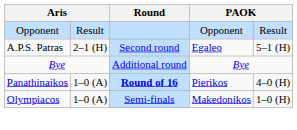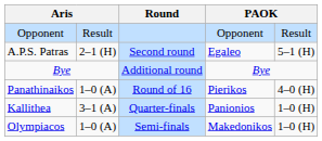 <table class="wikitable" style="text-align:center">
 <tr>
 <th colspan="2">Aris</th>
 <th>Round</th>
 <th colspan="2">PAOK</th>
 </tr>
 <tr style="background:#C1E0FF">
 <td>Opponent</td>
 <td>Result</td>
 <td></td>
 <td>Opponent</td>
 <td>Result</td>
 </tr>
 <tr>
 <td style="text-align:left">A.P.S. Patras</td>
 <td>2–1 (H)</td>
 <td style="background:#C1E0FF"><a href='#'>Second round</a></td>
 <td style="text-align:left"><a href='#'>Egaleo</a></td>
 <td>5–1 (H)</td>
 </tr>
 <tr>
 <td colspan="2"><em><a href='#'>Bye</a></em></td>
 <td style="background:#C1E0FF"><a href='#'>Additional round</a></td>
 <td colspan="2"><em><a href='#'>Bye</a></em></td>
 </tr>
 <tr>
 <td style="text-align:left"><a href='#'>Panathinaikos</a></td>
 <td>1–0 (A)</td>
-<td style="background:#C1E0FF"><strong><a href='#'>Round of 16</a></strong></td>
+<td style="background:#C1E0FF"><a href='#'>Round of 16</a></td>
 <td style="text-align:left"><a href='#'>Pierikos</a></td>
 <td>4–0 (H)</td>
+</tr>
+<tr>
+<td style="text-align:left"><a href='#'>Kallithea</a></td>
+<td>3–1 (A)</td>
+<td style="background:#C1E0FF"><a href='#'>Quarter-finals</a></td>
+<td style="text-align:left"><a href='#'>Panionios</a></td>
+<td>1–0 (H)</td>
 </tr>
 <tr>
 <td style="text-align:left"><a href='#'>Olympiacos</a></td>
 <td>1–0 (A)</td>
 <td style="background:#C1E0FF"><a href='#'>Semi-finals</a></td>
 <td style="text-align:left"><a href='#'>Makedonikos</a></td>
 <td>1–0 (H)</td>
 </tr>
 </table>
